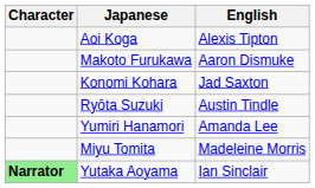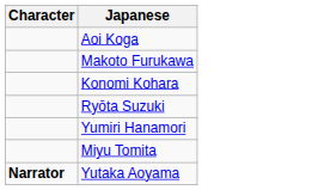 <table class="wikitable sortable">
 <tr>
 <th scope="col">Character</th>
 <th scope="col">Japanese</th>
-<th scope="col">English</th>
 </tr>
 <tr>
 <td scope="row"></td>
 <td align="left"><a href='#'>Aoi Koga</a></td>
-<td align="left"><a href='#'>Alexis Tipton</a></td>
 </tr>
 <tr>
 <td scope="row"></td>
 <td align="left"><a href='#'>Makoto Furukawa</a></td>
-<td align="left"><a href='#'>Aaron Dismuke</a></td>
 </tr>
 <tr>
 <td scope="row"></td>
 <td align="left"><a href='#'>Konomi Kohara</a></td>
-<td align="left"><a href='#'>Jad Saxton</a></td>
 </tr>
 <tr>
 <td scope="row"></td>
 <td align="left"><a href='#'>Ryōta Suzuki</a></td>
-<td align="left"><a href='#'>Austin Tindle</a></td>
 </tr>
 <tr>
 <td scope="row"></td>
 <td align="left"><a href='#'>Yumiri Hanamori</a></td>
-<td align="left"><a href='#'>Amanda Lee</a></td>
 </tr>
 <tr>
 <td scope="row"></td>
 <td align="left"><a href='#'>Miyu Tomita</a></td>
-<td align="left"><a href='#'>Madeleine Morris</a></td>
 </tr>
 <tr>
-<td scope="row" style="background: lightgreen;"><strong>Narrator</strong></td>
+<td scope="row"><strong>Narrator</strong></td>
 <td align="left"><a href='#'>Yutaka Aoyama</a></td>
-<td align="left"><a href='#'>Ian Sinclair</a></td>
 </tr>
 </table>
